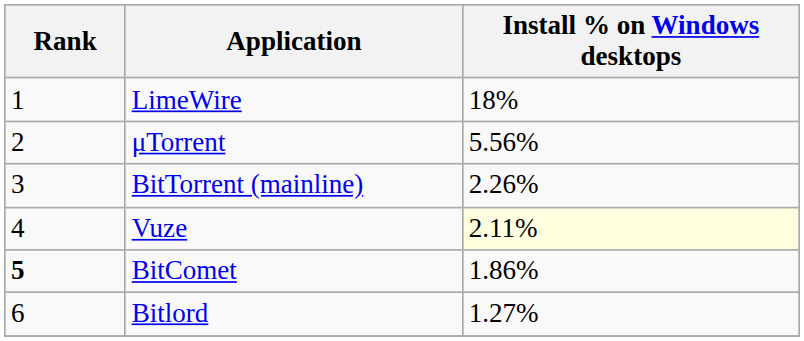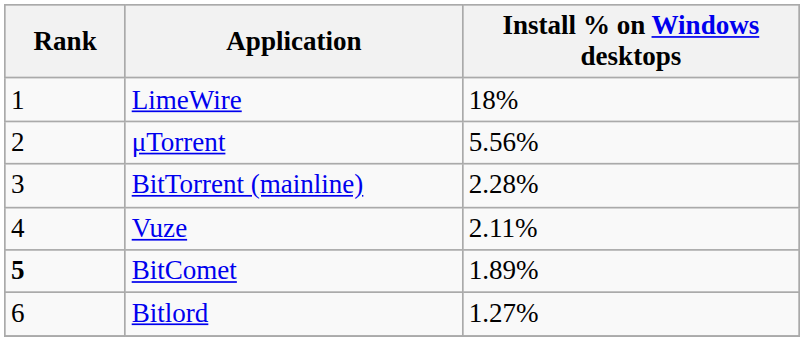 <table class="wikitable sortable" style="width: auto; table-layout: fixed;">
 <tr>
 <th style="width:4em">Rank</th>
 <th style="width:12em">Application</th>
 <th style="width:12em">Install % on <a href='#'>Windows</a> desktops</th>
 </tr>
 <tr>
 <td>1</td>
 <td><a href='#'>LimeWire</a></td>
 <td>18%</td>
 </tr>
 <tr>
 <td>2</td>
 <td><a href='#'>μTorrent</a></td>
 <td>5.56%</td>
 </tr>
 <tr>
 <td>3</td>
 <td><a href='#'>BitTorrent (mainline)</a></td>
-<td>2.26%</td>
+<td>2.28%</td>
 </tr>
 <tr>
 <td>4</td>
 <td><a href='#'>Vuze</a></td>
-<td style="background: lightyellow;">2.11%</td>
+<td>2.11%</td>
 </tr>
 <tr>
 <td><strong>5</strong></td>
 <td><a href='#'>BitComet</a></td>
-<td>1.86%</td>
+<td>1.89%</td>
 </tr>
 <tr>
 <td>6</td>
 <td><a href='#'>Bitlord</a></td>
 <td>1.27%</td>
 </tr>
 <tr>
 </tr>
 </table>
